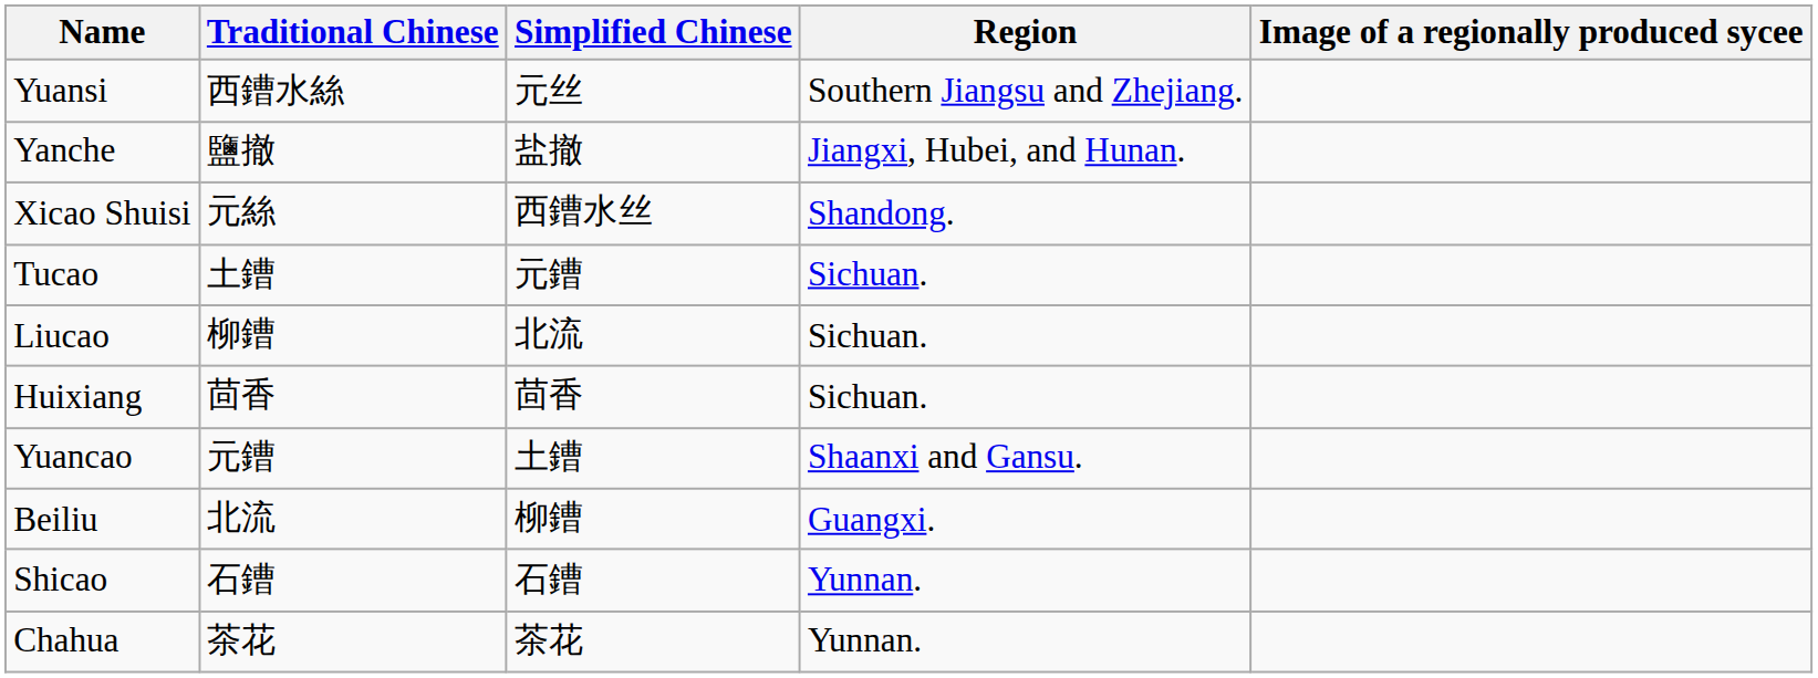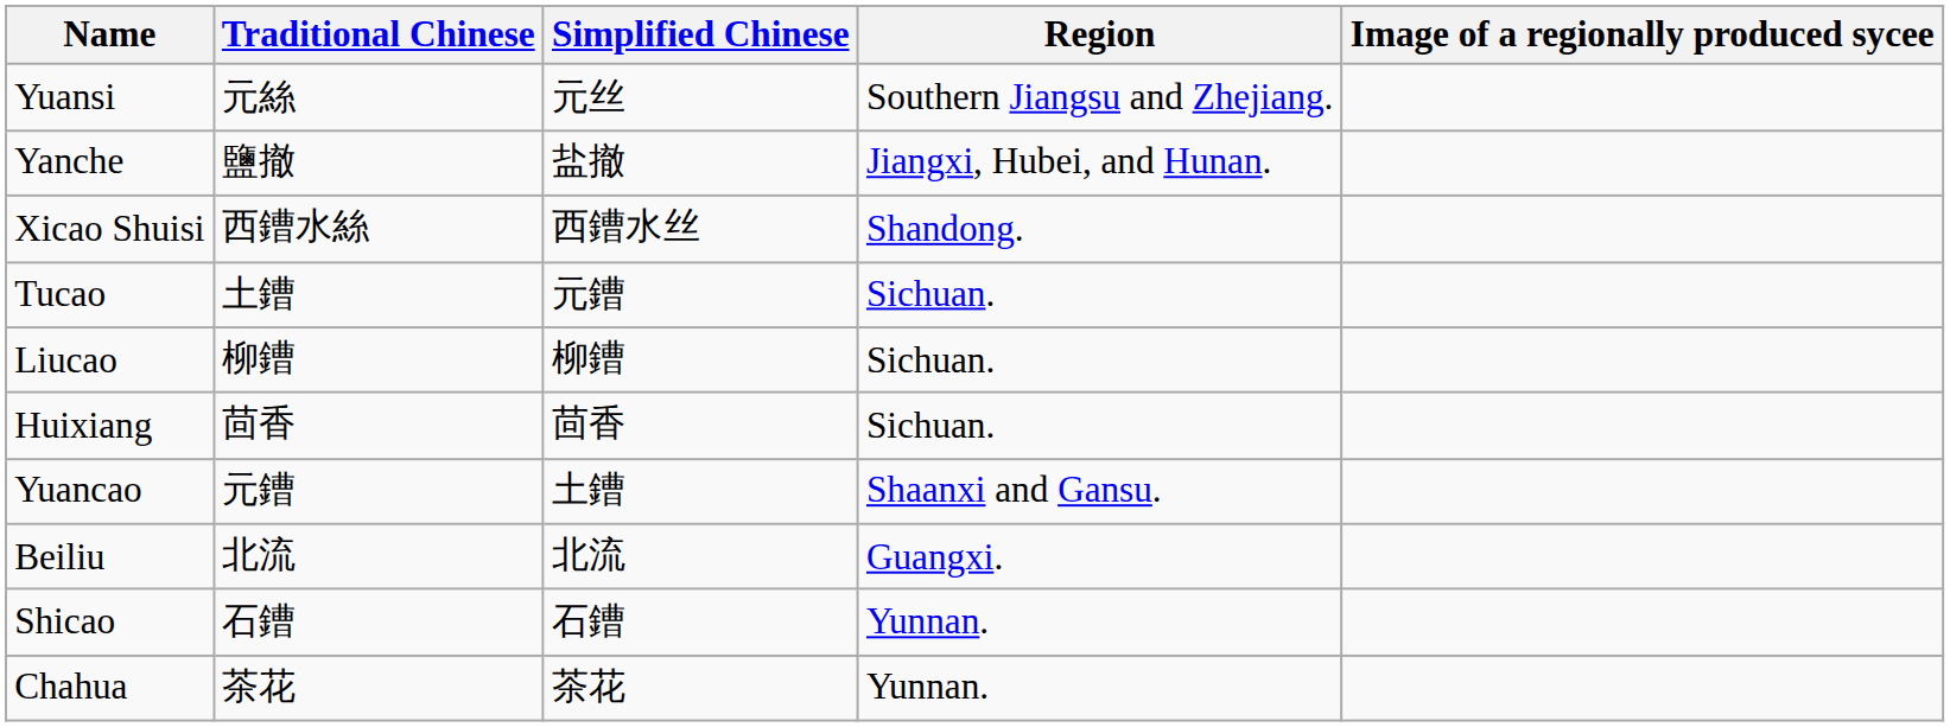 <table class="wikitable">
 <tr>
 <th>Name</th>
 <th><a href='#'>Traditional Chinese</a></th>
 <th><a href='#'>Simplified Chinese</a></th>
 <th>Region</th>
 <th>Image of a regionally produced sycee</th>
 </tr>
 <tr>
 <td>Yuansi</td>
-<td>西鏪水絲</td>
+<td>元絲</td>
 <td>元丝</td>
 <td>Southern <a href='#'>Jiangsu</a> and <a href='#'>Zhejiang</a>.</td>
 <td></td>
 </tr>
 <tr>
 <td>Yanche</td>
 <td>鹽撤</td>
 <td>盐撤</td>
 <td><a href='#'>Jiangxi</a>, Hubei, and <a href='#'>Hunan</a>.</td>
 <td></td>
 </tr>
 <tr>
 <td>Xicao Shuisi</td>
-<td>元絲</td>
+<td>西鏪水絲</td>
 <td>西鏪水丝</td>
 <td><a href='#'>Shandong</a>.</td>
 <td></td>
 </tr>
 <tr>
 <td>Tucao</td>
 <td>土鏪</td>
 <td>元鏪</td>
 <td><a href='#'>Sichuan</a>.</td>
 <td></td>
 </tr>
 <tr>
 <td>Liucao</td>
 <td>柳鏪</td>
-<td>北流</td>
+<td>柳鏪</td>
 <td>Sichuan.</td>
 <td></td>
 </tr>
 <tr>
 <td>Huixiang</td>
 <td>茴香</td>
 <td>茴香</td>
 <td>Sichuan.</td>
 <td></td>
 </tr>
 <tr>
 <td>Yuancao</td>
 <td>元鏪</td>
 <td>土鏪</td>
 <td><a href='#'>Shaanxi</a> and <a href='#'>Gansu</a>.</td>
 <td></td>
 </tr>
 <tr>
 <td>Beiliu</td>
 <td>北流</td>
-<td>柳鏪</td>
+<td>北流</td>
 <td><a href='#'>Guangxi</a>.</td>
 <td></td>
 </tr>
 <tr>
 <td>Shicao</td>
 <td>石鏪</td>
 <td>石鏪</td>
 <td><a href='#'>Yunnan</a>.</td>
 <td></td>
 </tr>
 <tr>
 <td>Chahua</td>
 <td>茶花</td>
 <td>茶花</td>
 <td>Yunnan.</td>
 <td></td>
 </tr>
 </table>
